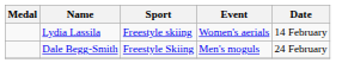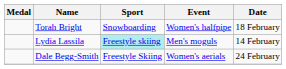 <table class="wikitable sortable" style="font-size:90%">
 <tr>
 <th>Medal</th>
 <th>Name</th>
 <th>Sport</th>
 <th>Event</th>
 <th>Date</th>
 </tr>
 <tr>
 <td></td>
+<td><a href='#'>Torah Bright</a></td>
+<td><a href='#'>Snowboarding</a></td>
+<td><a href='#'>Women's halfpipe</a></td>
+<td>18 February</td>
+</tr>
+<tr>
+<td></td>
 <td><a href='#'>Lydia Lassila</a></td>
-<td><a href='#'>Freestyle skiing</a></td>
-<td><a href='#'>Women's aerials</a></td>
+<td style="background: paleturquoise;"><a href='#'>Freestyle skiing</a></td>
+<td><a href='#'>Men's moguls</a></td>
 <td>14 February</td>
 </tr>
 <tr>
 <td></td>
 <td><a href='#'>Dale Begg-Smith</a></td>
 <td><a href='#'>Freestyle Skiing</a></td>
-<td><a href='#'>Men's moguls</a></td>
+<td><a href='#'>Women's aerials</a></td>
 <td>24 February</td>
 </tr>
 <tr>
 </tr>
 </table>
